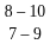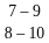 <table style="text-align:center">
 <tr>
 <th width=200></th>
 <th width=100></th>
 <th width=200></th>
 </tr>
 <tr>
 <td align=right></td>
-<td>8 – 10</td>
+<td>7 – 9</td>
 <td align=left><strong></strong></td>
 </tr>
 <tr>
 <td align=right></td>
-<td>7 – 9</td>
+<td>8 – 10</td>
 <td align=left><strong></strong></td>
 </tr>
 </table>
